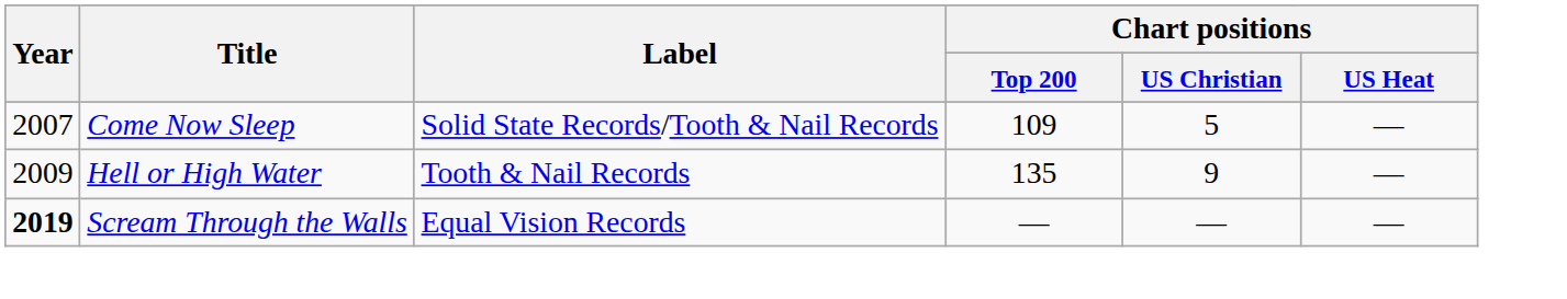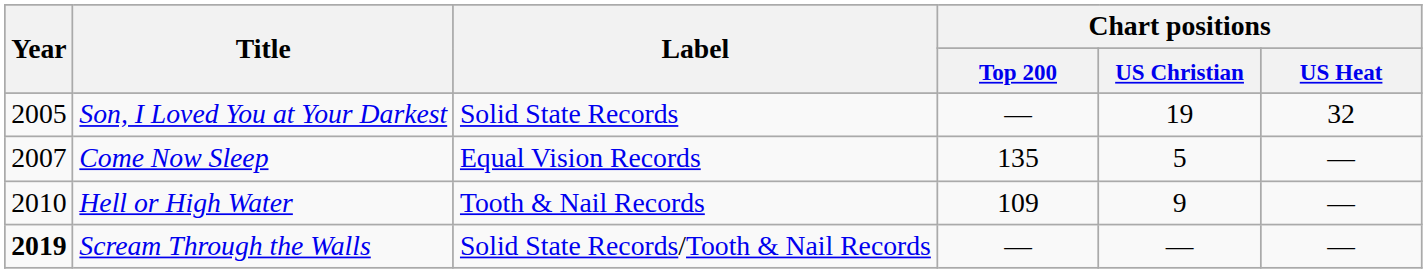 <table class="wikitable">
 <tr>
 <th rowspan="2">Year</th>
 <th rowspan="2">Title</th>
 <th rowspan="2">Label</th>
 <th colspan="3">Chart positions</th>
 </tr>
 <tr>
 <th style="width:86px;"><small><a href='#'>Top 200</a></small></th>
 <th style="width:86px;"><small><a href='#'>US Christian</a></small></th>
 <th style="width:86px;"><small><a href='#'>US Heat</a></small></th>
 </tr>
 <tr>
+<td>2005</td>
+<td><em><a href='#'>Son, I Loved You at Your Darkest</a></em></td>
+<td><a href='#'>Solid State Records</a></td>
+<td style="text-align:center;">—</td>
+<td style="text-align:center;">19</td>
+<td style="text-align:center;">32</td>
+</tr>
+<tr>
 <td>2007</td>
 <td><em><a href='#'>Come Now Sleep</a></em></td>
-<td><a href='#'>Solid State Records</a>/<a href='#'>Tooth & Nail Records</a></td>
-<td style="text-align:center;">109</td>
+<td><a href='#'>Equal Vision Records</a></td>
+<td style="text-align:center;">135</td>
 <td style="text-align:center;">5</td>
 <td style="text-align:center;">—</td>
 </tr>
 <tr>
-<td>2009</td>
+<td>2010</td>
 <td><em><a href='#'>Hell or High Water</a></em></td>
 <td><a href='#'>Tooth & Nail Records</a></td>
-<td style="text-align:center;">135</td>
+<td style="text-align:center;">109</td>
 <td style="text-align:center;">9</td>
 <td style="text-align:center;">—</td>
 </tr>
 <tr>
 <td><strong>2019</strong></td>
 <td><em><a href='#'>Scream Through the Walls</a></em></td>
-<td><a href='#'>Equal Vision Records</a></td>
+<td><a href='#'>Solid State Records</a>/<a href='#'>Tooth & Nail Records</a></td>
 <td style="text-align:center;">—</td>
 <td style="text-align:center;">—</td>
 <td style="text-align:center;">—</td>
 </tr>
 </table>
